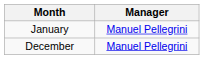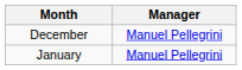 <table class="wikitable" style="text-align:center">
 <tr>
 <th>Month</th>
 <th>Manager</th>
 </tr>
 <tr>
+<td style="width:130px;">December</td>
+<td style="width:150px;"> <a href='#'>Manuel Pellegrini</a></td>
+</tr>
+<tr>
 <td style="width:130px;">January</td>
 <td style="width:150px;"> <a href='#'>Manuel Pellegrini</a></td>
 </tr>
-<tr>
-<td style="width:130px;">December</td>
-<td style="width:150px;"> <a href='#'>Manuel Pellegrini</a></td>
-</tr>
 </table>
